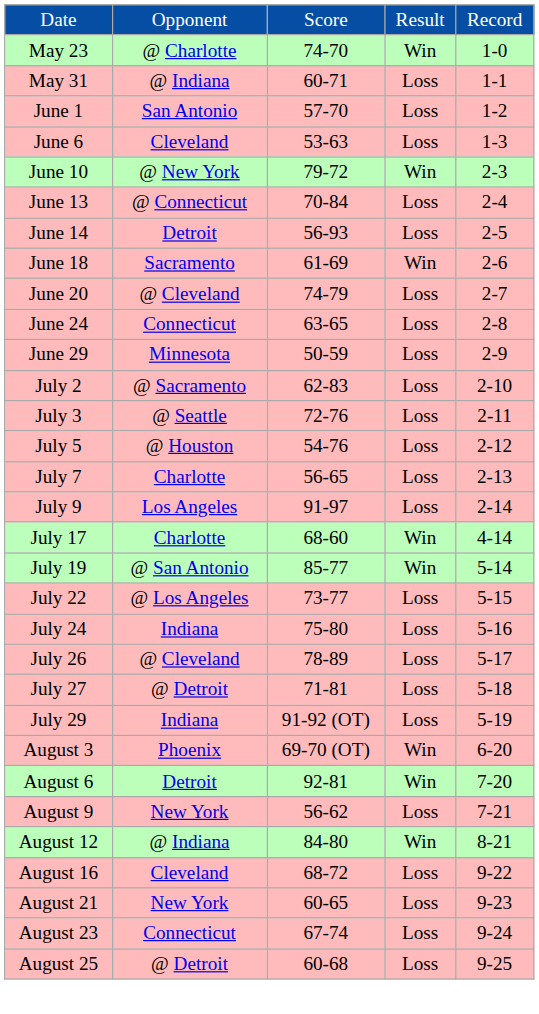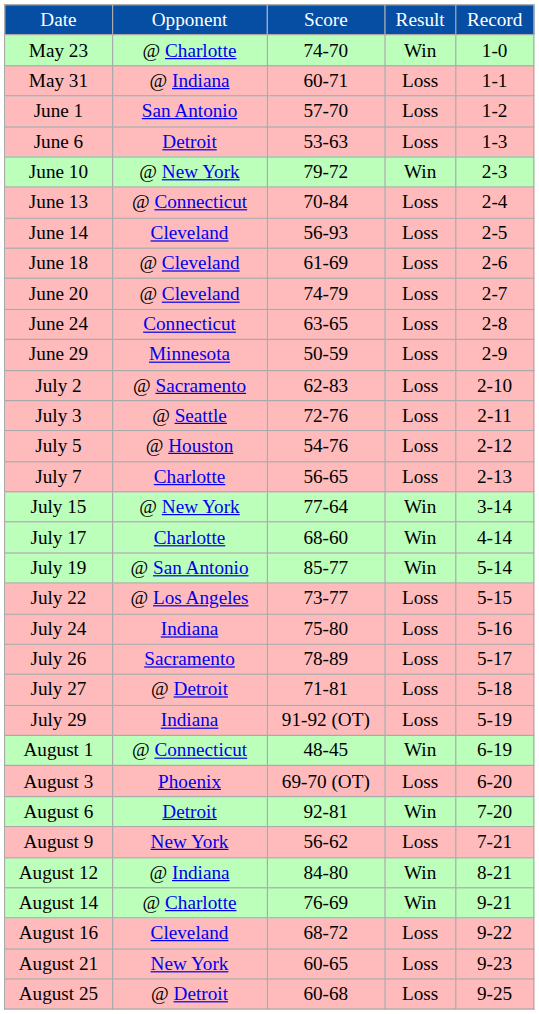 <table class="wikitable" width="50%">
 <tr align="center" style="background:#054EA4; color:white;">
 <td>Date</td>
 <td>Opponent</td>
 <td>Score</td>
 <td>Result</td>
 <td>Record</td>
 </tr>
 <tr align="center" bgcolor="bbffbb">
 <td>May 23</td>
 <td>@ <a href='#'>Charlotte</a></td>
 <td>74-70</td>
 <td>Win</td>
 <td>1-0</td>
 </tr>
 <tr align="center" bgcolor="ffbbbb">
 <td>May 31</td>
 <td>@ <a href='#'>Indiana</a></td>
 <td>60-71</td>
 <td>Loss</td>
 <td>1-1</td>
 </tr>
 <tr align="center" bgcolor="ffbbbb">
 <td>June 1</td>
 <td><a href='#'>San Antonio</a></td>
 <td>57-70</td>
 <td>Loss</td>
 <td>1-2</td>
 </tr>
 <tr align="center" bgcolor="ffbbbb">
 <td>June 6</td>
-<td><a href='#'>Cleveland</a></td>
+<td><a href='#'>Detroit</a></td>
 <td>53-63</td>
 <td>Loss</td>
 <td>1-3</td>
 </tr>
 <tr align="center" bgcolor="bbffbb">
 <td>June 10</td>
 <td>@ <a href='#'>New York</a></td>
 <td>79-72</td>
 <td>Win</td>
 <td>2-3</td>
 </tr>
 <tr align="center" bgcolor="ffbbbb">
 <td>June 13</td>
 <td>@ <a href='#'>Connecticut</a></td>
 <td>70-84</td>
 <td>Loss</td>
 <td>2-4</td>
 </tr>
 <tr align="center" bgcolor="ffbbbb">
 <td>June 14</td>
-<td><a href='#'>Detroit</a></td>
+<td><a href='#'>Cleveland</a></td>
 <td>56-93</td>
 <td>Loss</td>
 <td>2-5</td>
 </tr>
 <tr align="center" bgcolor="ffbbbb">
 <td>June 18</td>
-<td><a href='#'>Sacramento</a></td>
+<td>@ <a href='#'>Cleveland</a></td>
 <td>61-69</td>
-<td>Win</td>
+<td>Loss</td>
 <td>2-6</td>
 </tr>
 <tr align="center" bgcolor="ffbbbb">
 <td>June 20</td>
 <td>@ <a href='#'>Cleveland</a></td>
 <td>74-79</td>
 <td>Loss</td>
 <td>2-7</td>
 </tr>
 <tr align="center" bgcolor="ffbbbb">
 <td>June 24</td>
 <td><a href='#'>Connecticut</a></td>
 <td>63-65</td>
 <td>Loss</td>
 <td>2-8</td>
 </tr>
 <tr align="center" bgcolor="ffbbbb">
 <td>June 29</td>
 <td><a href='#'>Minnesota</a></td>
 <td>50-59</td>
 <td>Loss</td>
 <td>2-9</td>
 </tr>
 <tr align="center" bgcolor="ffbbbb">
 <td>July 2</td>
 <td>@ <a href='#'>Sacramento</a></td>
 <td>62-83</td>
 <td>Loss</td>
 <td>2-10</td>
 </tr>
 <tr align="center" bgcolor="ffbbbb">
 <td>July 3</td>
 <td>@ <a href='#'>Seattle</a></td>
 <td>72-76</td>
 <td>Loss</td>
 <td>2-11</td>
 </tr>
 <tr align="center" bgcolor="ffbbbb">
 <td>July 5</td>
 <td>@ <a href='#'>Houston</a></td>
 <td>54-76</td>
 <td>Loss</td>
 <td>2-12</td>
 </tr>
 <tr align="center" bgcolor="ffbbbb">
 <td>July 7</td>
 <td><a href='#'>Charlotte</a></td>
 <td>56-65</td>
 <td>Loss</td>
 <td>2-13</td>
 </tr>
-<tr align="center" bgcolor="ffbbbb">
-<td>July 9</td>
-<td><a href='#'>Los Angeles</a></td>
-<td>91-97</td>
-<td>Loss</td>
-<td>2-14</td>
+<tr align="center" bgcolor="bbffbb">
+<td>July 15</td>
+<td>@ <a href='#'>New York</a></td>
+<td>77-64</td>
+<td>Win</td>
+<td>3-14</td>
 </tr>
 <tr align="center" bgcolor="bbffbb">
 <td>July 17</td>
 <td><a href='#'>Charlotte</a></td>
 <td>68-60</td>
 <td>Win</td>
 <td>4-14</td>
 </tr>
 <tr align="center" bgcolor="bbffbb">
 <td>July 19</td>
 <td>@ <a href='#'>San Antonio</a></td>
 <td>85-77</td>
 <td>Win</td>
 <td>5-14</td>
 </tr>
 <tr align="center" bgcolor="ffbbbb">
 <td>July 22</td>
 <td>@ <a href='#'>Los Angeles</a></td>
 <td>73-77</td>
 <td>Loss</td>
 <td>5-15</td>
 </tr>
 <tr align="center" bgcolor="ffbbbb">
 <td>July 24</td>
 <td><a href='#'>Indiana</a></td>
 <td>75-80</td>
 <td>Loss</td>
 <td>5-16</td>
 </tr>
 <tr align="center" bgcolor="ffbbbb">
 <td>July 26</td>
-<td>@ <a href='#'>Cleveland</a></td>
+<td><a href='#'>Sacramento</a></td>
 <td>78-89</td>
 <td>Loss</td>
 <td>5-17</td>
 </tr>
 <tr align="center" bgcolor="ffbbbb">
 <td>July 27</td>
 <td>@ <a href='#'>Detroit</a></td>
 <td>71-81</td>
 <td>Loss</td>
 <td>5-18</td>
 </tr>
 <tr align="center" bgcolor="ffbbbb">
 <td>July 29</td>
 <td><a href='#'>Indiana</a></td>
 <td>91-92 (OT)</td>
 <td>Loss</td>
 <td>5-19</td>
 </tr>
+<tr align="center" bgcolor="bbffbb">
+<td>August 1</td>
+<td>@ <a href='#'>Connecticut</a></td>
+<td>48-45</td>
+<td>Win</td>
+<td>6-19</td>
+</tr>
 <tr align="center" bgcolor="ffbbbb">
 <td>August 3</td>
 <td><a href='#'>Phoenix</a></td>
 <td>69-70 (OT)</td>
-<td>Win</td>
+<td>Loss</td>
 <td>6-20</td>
 </tr>
 <tr align="center" bgcolor="bbffbb">
 <td>August 6</td>
 <td><a href='#'>Detroit</a></td>
 <td>92-81</td>
 <td>Win</td>
 <td>7-20</td>
 </tr>
 <tr align="center" bgcolor="ffbbbb">
 <td>August 9</td>
 <td><a href='#'>New York</a></td>
 <td>56-62</td>
 <td>Loss</td>
 <td>7-21</td>
 </tr>
 <tr align="center" bgcolor="bbffbb">
 <td>August 12</td>
 <td>@ <a href='#'>Indiana</a></td>
 <td>84-80</td>
 <td>Win</td>
 <td>8-21</td>
 </tr>
+<tr align="center" bgcolor="bbffbb">
+<td>August 14</td>
+<td>@ <a href='#'>Charlotte</a></td>
+<td>76-69</td>
+<td>Win</td>
+<td>9-21</td>
+</tr>
 <tr align="center" bgcolor="ffbbbb">
 <td>August 16</td>
 <td><a href='#'>Cleveland</a></td>
 <td>68-72</td>
 <td>Loss</td>
 <td>9-22</td>
 </tr>
 <tr align="center" bgcolor="ffbbbb">
 <td>August 21</td>
 <td><a href='#'>New York</a></td>
 <td>60-65</td>
 <td>Loss</td>
 <td>9-23</td>
 </tr>
 <tr align="center" bgcolor="ffbbbb">
-<td>August 23</td>
-<td><a href='#'>Connecticut</a></td>
-<td>67-74</td>
-<td>Loss</td>
-<td>9-24</td>
-</tr>
-<tr align="center" bgcolor="ffbbbb">
 <td>August 25</td>
 <td>@ <a href='#'>Detroit</a></td>
 <td>60-68</td>
 <td>Loss</td>
 <td>9-25</td>
 </tr>
 </table>
